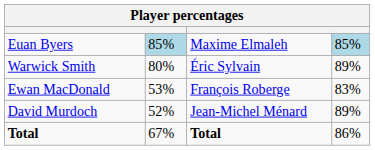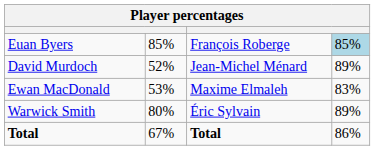 <table class="wikitable">
 <tr>
 <th colspan=4 width=400>Player percentages</th>
 </tr>
 <tr>
 <th colspan=2 width=200></th>
 <th colspan=2 width=200></th>
 </tr>
 <tr>
 <td><a href='#'>Euan Byers</a></td>
+<td>85%</td>
+<td><a href='#'>François Roberge</a></td>
 <td style="background: lightblue;">85%</td>
+</tr>
+<tr>
+<td><a href='#'>David Murdoch</a></td>
+<td>52%</td>
+<td><a href='#'>Jean-Michel Ménard</a></td>
+<td>89%</td>
+</tr>
+<tr>
+<td><a href='#'>Ewan MacDonald</a></td>
+<td>53%</td>
 <td><a href='#'>Maxime Elmaleh</a></td>
-<td style="background: lightblue;">85%</td>
+<td>83%</td>
 </tr>
 <tr>
 <td><a href='#'>Warwick Smith</a></td>
 <td>80%</td>
 <td><a href='#'>Éric Sylvain</a></td>
-<td>89%</td>
-</tr>
-<tr>
-<td><a href='#'>Ewan MacDonald</a></td>
-<td>53%</td>
-<td><a href='#'>François Roberge</a></td>
-<td>83%</td>
-</tr>
-<tr>
-<td><a href='#'>David Murdoch</a></td>
-<td>52%</td>
-<td><a href='#'>Jean-Michel Ménard</a></td>
 <td>89%</td>
 </tr>
 <tr>
 <td><strong>Total</strong></td>
 <td>67%</td>
 <td><strong>Total</strong></td>
 <td>86%</td>
 </tr>
 </table>
